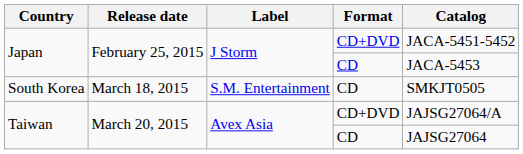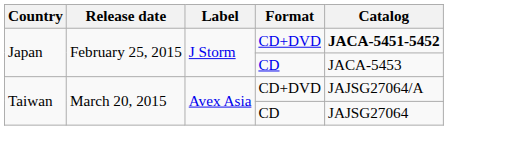 <table class="wikitable">
 <tr>
 <th>Country</th>
 <th>Release date</th>
 <th>Label</th>
 <th>Format</th>
 <th>Catalog</th>
 </tr>
 <tr>
 <td rowspan="2">Japan</td>
 <td rowspan="2">February 25, 2015</td>
 <td rowspan="2"><a href='#'>J Storm</a></td>
 <td><a href='#'>CD+DVD</a></td>
-<td>JACA-5451-5452</td>
+<td><strong>JACA-5451-5452</strong></td>
 </tr>
 <tr>
 <td><a href='#'>CD</a></td>
 <td>JACA-5453</td>
-</tr>
-<tr>
-<td>South Korea</td>
-<td>March 18, 2015</td>
-<td><a href='#'>S.M. Entertainment</a></td>
-<td>CD</td>
-<td>SMKJT0505</td>
 </tr>
 <tr>
 <td rowspan="2">Taiwan</td>
 <td rowspan="2">March 20, 2015</td>
 <td rowspan="2"><a href='#'>Avex Asia</a></td>
 <td>CD+DVD</td>
 <td>JAJSG27064/A</td>
 </tr>
 <tr>
 <td>CD</td>
 <td>JAJSG27064</td>
 </tr>
 </table>
